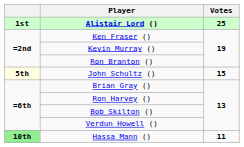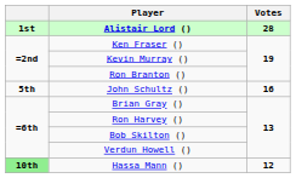 <table class="wikitable" style="text-align: center; font-size: 90%;">
 <tr>
 <th width="50"></th>
 <th width="250">Player</th>
 <th width="50">Votes</th>
 </tr>
 <tr style="background: #CCFFCC; font-weight: bold;" |>
 <td><strong>1st</strong></td>
 <td><a href='#'>Alistair Lord</a> ()</td>
-<td><strong>25</strong></td>
+<td><strong>28</strong></td>
 </tr>
 <tr>
 <td rowspan=3><strong>=2nd</strong></td>
 <td><a href='#'>Ken Fraser</a> ()</td>
 <td rowspan=3><strong>19</strong></td>
 </tr>
 <tr>
 <td><a href='#'>Kevin Murray</a> ()</td>
 </tr>
 <tr>
 <td><a href='#'>Ron Branton</a> ()</td>
 </tr>
 <tr>
-<td style="background: lightyellow;"><strong>5th</strong></td>
+<td><strong>5th</strong></td>
 <td><a href='#'>John Schultz</a> ()</td>
-<td><strong>15</strong></td>
+<td><strong>16</strong></td>
 </tr>
 <tr>
 <td rowspan=4><strong>=6th</strong></td>
 <td><a href='#'>Brian Gray</a> ()</td>
 <td rowspan=4><strong>13</strong></td>
 </tr>
 <tr>
 <td><a href='#'>Ron Harvey</a> ()</td>
 </tr>
 <tr>
 <td><a href='#'>Bob Skilton</a> ()</td>
 </tr>
 <tr>
 <td><a href='#'>Verdun Howell</a> ()</td>
 </tr>
 <tr>
 <td style="background: lightgreen;"><strong>10th</strong></td>
 <td><a href='#'>Hassa Mann</a> ()</td>
-<td><strong>11</strong></td>
+<td><strong>12</strong></td>
 </tr>
 </table>
